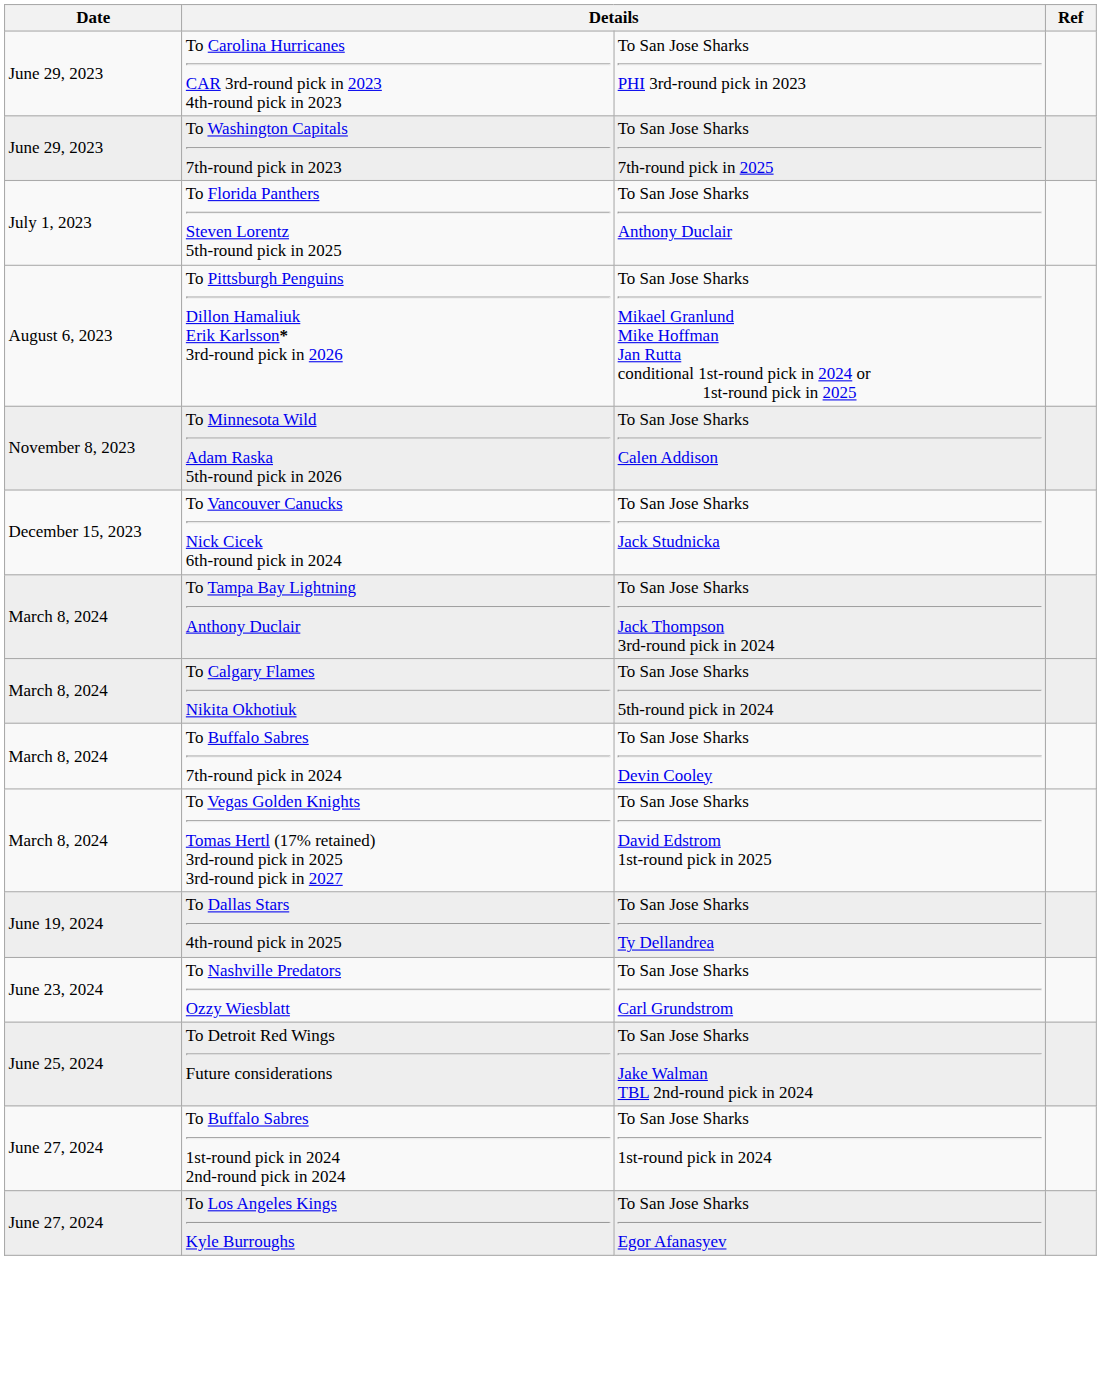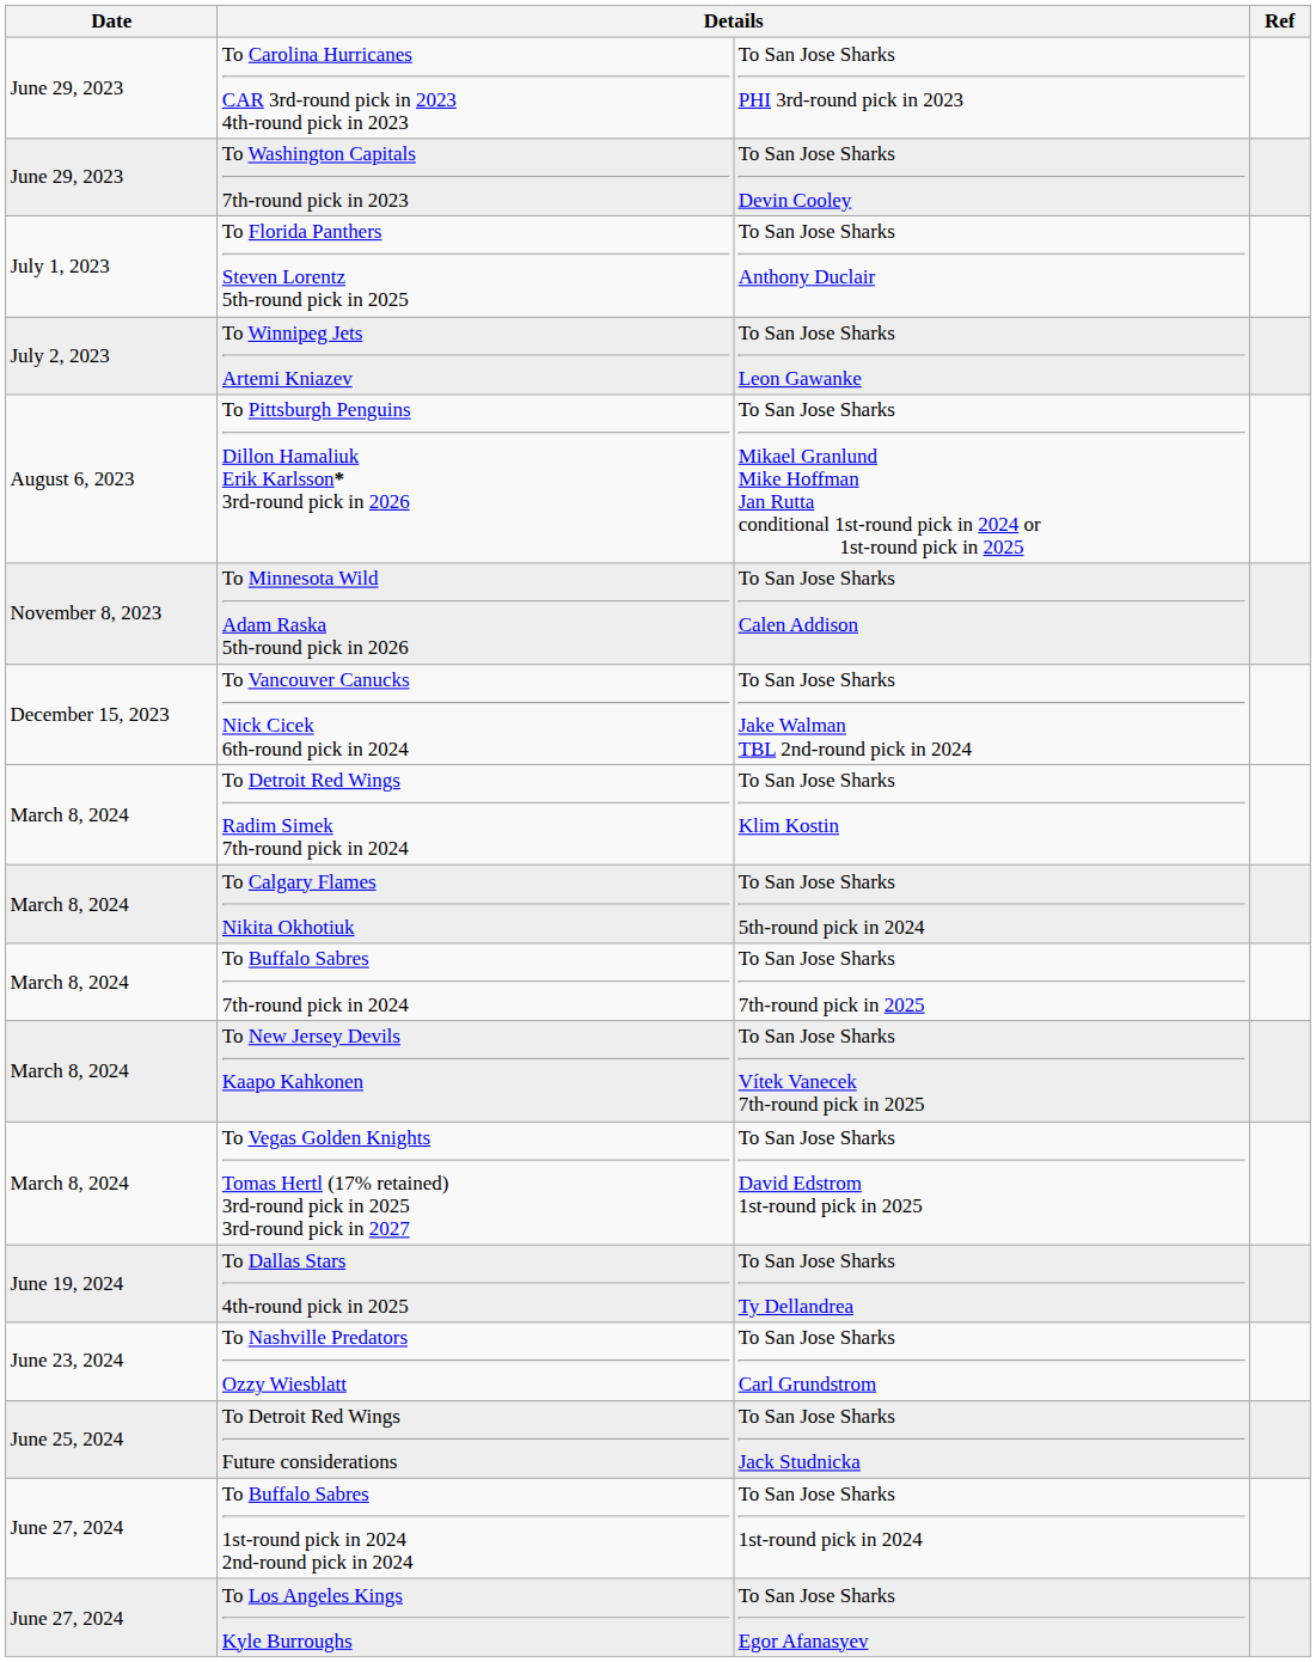 <table class="wikitable">
 <tr>
 <th style="width: 10em;">Date</th>
 <th colspan=2>Details</th>
 <th style="width: 2.5em;">Ref</th>
 </tr>
 <tr>
 <td>June 29, 2023</td>
 <td style="width: 25em;" valign="top">To <a href='#'>Carolina Hurricanes</a><hr><a href='#'>CAR</a> 3rd-round pick in <a href='#'>2023</a><br>4th-round pick in 2023</td>
 <td style="width: 25em;" valign="top">To San Jose Sharks<hr><a href='#'>PHI</a> 3rd-round pick in 2023</td>
 <td></td>
 </tr>
 <tr bgcolor=eeeeee>
 <td>June 29, 2023</td>
 <td style="width: 25em;" valign="top">To <a href='#'>Washington Capitals</a><hr>7th-round pick in 2023</td>
-<td style="width: 25em;" valign="top">To San Jose Sharks<hr>7th-round pick in <a href='#'>2025</a></td>
+<td style="width: 25em;" valign="top">To San Jose Sharks<hr><a href='#'>Devin Cooley</a></td>
 <td></td>
 </tr>
 <tr>
 <td>July 1, 2023</td>
 <td style="width: 25em;" valign="top">To <a href='#'>Florida Panthers</a><hr><a href='#'>Steven Lorentz</a><br>5th-round pick in 2025</td>
 <td style="width: 25em;" valign="top">To San Jose Sharks<hr><a href='#'>Anthony Duclair</a></td>
+<td></td>
+</tr>
+<tr bgcolor=eeeeee>
+<td>July 2, 2023</td>
+<td style="width: 25em;" valign="top">To <a href='#'>Winnipeg Jets</a><hr><a href='#'>Artemi Kniazev</a></td>
+<td style="width: 25em;" valign="top">To San Jose Sharks<hr><a href='#'>Leon Gawanke</a></td>
 <td></td>
 </tr>
 <tr>
 <td>August 6, 2023</td>
 <td valign="top">To <a href='#'>Pittsburgh Penguins</a><hr><a href='#'>Dillon Hamaliuk</a><br><a href='#'>Erik Karlsson</a><span><strong>*</strong></span><br>3rd-round pick in <a href='#'>2026</a></td>
 <td valign="top">To San Jose Sharks<hr><a href='#'>Mikael Granlund</a><br><a href='#'>Mike Hoffman</a><br><a href='#'>Jan Rutta</a><br><span>conditional</span> 1st-round pick in <a href='#'>2024</a> or<br>     1st-round pick in <a href='#'>2025</a></td>
 <td></td>
 </tr>
 <tr bgcolor=eeeeee>
 <td>November 8, 2023</td>
 <td style="width: 25em;" valign="top">To <a href='#'>Minnesota Wild</a><hr><a href='#'>Adam Raska</a><br>5th-round pick in 2026</td>
 <td style="width: 25em;" valign="top">To San Jose Sharks<hr><a href='#'>Calen Addison</a></td>
 <td></td>
 </tr>
 <tr>
 <td>December 15, 2023</td>
 <td style="width: 25em;" valign="top">To <a href='#'>Vancouver Canucks</a><hr><a href='#'>Nick Cicek</a><br>6th-round pick in 2024</td>
-<td style="width: 25em;" valign="top">To San Jose Sharks<hr><a href='#'>Jack Studnicka</a></td>
+<td style="width: 25em;" valign="top">To San Jose Sharks<hr><a href='#'>Jake Walman</a><br><a href='#'>TBL</a> 2nd-round pick in 2024</td>
 <td></td>
 </tr>
-<tr bgcolor=eeeeee>
+<tr>
 <td>March 8, 2024</td>
-<td style="width: 25em;" valign="top">To <a href='#'>Tampa Bay Lightning</a><hr><a href='#'>Anthony Duclair</a></td>
-<td style="width: 25em;" valign="top">To San Jose Sharks<hr><a href='#'>Jack Thompson</a><br>3rd-round pick in 2024</td>
+<td style="width: 25em;" valign="top">To <a href='#'>Detroit Red Wings</a><hr><a href='#'>Radim Simek</a><br>7th-round pick in 2024</td>
+<td style="width: 25em;" valign="top">To San Jose Sharks<hr><a href='#'>Klim Kostin</a></td>
 <td></td>
 </tr>
 <tr bgcolor=eeeeee>
 <td>March 8, 2024</td>
 <td style="width: 25em;" valign="top">To <a href='#'>Calgary Flames</a><hr><a href='#'>Nikita Okhotiuk</a></td>
 <td style="width: 25em;" valign="top">To San Jose Sharks<hr>5th-round pick in 2024</td>
 <td></td>
 </tr>
 <tr>
 <td>March 8, 2024</td>
 <td style="width: 25em;" valign="top">To <a href='#'>Buffalo Sabres</a><hr>7th-round pick in 2024</td>
-<td style="width: 25em;" valign="top">To San Jose Sharks<hr><a href='#'>Devin Cooley</a></td>
+<td style="width: 25em;" valign="top">To San Jose Sharks<hr>7th-round pick in <a href='#'>2025</a></td>
+<td></td>
+</tr>
+<tr bgcolor=eeeeee>
+<td>March 8, 2024</td>
+<td style="width: 25em;" valign="top">To <a href='#'>New Jersey Devils</a><hr><a href='#'>Kaapo Kahkonen</a></td>
+<td style="width: 25em;" valign="top">To San Jose Sharks<hr><a href='#'>Vítek Vanecek</a><br>7th-round pick in 2025</td>
 <td></td>
 </tr>
 <tr>
 <td>March 8, 2024</td>
 <td style="width: 25em;" valign="top">To <a href='#'>Vegas Golden Knights</a><hr><a href='#'>Tomas Hertl</a> (17% retained)<br>3rd-round pick in 2025<br>3rd-round pick in <a href='#'>2027</a></td>
 <td style="width: 25em;" valign="top">To San Jose Sharks<hr><a href='#'>David Edstrom</a><br>1st-round pick in 2025</td>
 <td></td>
 </tr>
 <tr bgcolor=eeeeee>
 <td>June 19, 2024</td>
 <td style="width: 25em;" valign="top">To <a href='#'>Dallas Stars</a><hr>4th-round pick in 2025</td>
 <td style="width: 25em;" valign="top">To San Jose Sharks<hr><a href='#'>Ty Dellandrea</a></td>
 <td></td>
 </tr>
 <tr>
 <td>June 23, 2024</td>
 <td style="width: 25em;" valign="top">To <a href='#'>Nashville Predators</a><hr><a href='#'>Ozzy Wiesblatt</a></td>
 <td style="width: 25em;" valign="top">To San Jose Sharks<hr><a href='#'>Carl Grundstrom</a></td>
 <td></td>
 </tr>
 <tr bgcolor=eeeeee>
 <td>June 25, 2024</td>
 <td style="width: 25em;" valign="top">To Detroit Red Wings<hr>Future considerations</td>
-<td style="width: 25em;" valign="top">To San Jose Sharks<hr><a href='#'>Jake Walman</a><br><a href='#'>TBL</a> 2nd-round pick in 2024</td>
+<td style="width: 25em;" valign="top">To San Jose Sharks<hr><a href='#'>Jack Studnicka</a></td>
 <td></td>
 </tr>
 <tr>
 <td>June 27, 2024</td>
 <td style="width: 25em;" valign="top">To <a href='#'>Buffalo Sabres</a><hr>1st-round pick in 2024<br>2nd-round pick in 2024</td>
 <td style="width: 25em;" valign="top">To San Jose Sharks<hr>1st-round pick in 2024</td>
 <td></td>
 </tr>
 <tr bgcolor=eeeeee>
 <td>June 27, 2024</td>
 <td style="width: 25em;" valign="top">To <a href='#'>Los Angeles Kings</a><hr><a href='#'>Kyle Burroughs</a></td>
 <td style="width: 25em;" valign="top">To San Jose Sharks<hr><a href='#'>Egor Afanasyev</a></td>
 <td></td>
 </tr>
 </table>
